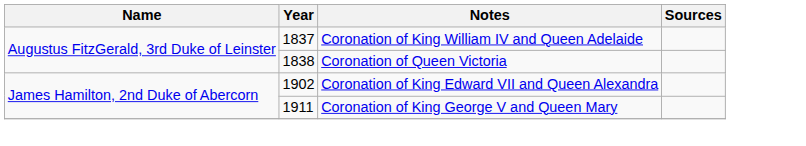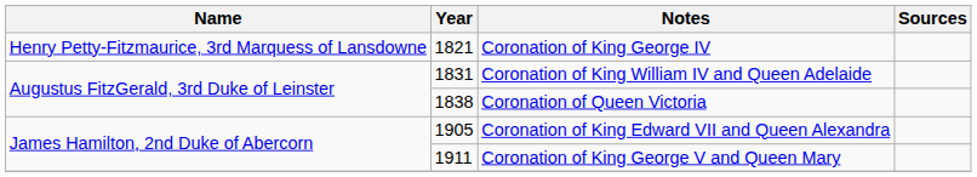 <table class="wikitable">
 <tr>
 <th>Name</th>
 <th>Year</th>
 <th>Notes</th>
 <th>Sources</th>
 </tr>
 <tr>
+<td><a href='#'>Henry Petty-Fitzmaurice, 3rd Marquess of Lansdowne</a></td>
+<td>1821</td>
+<td><a href='#'>Coronation of King George IV</a></td>
+<td></td>
+</tr>
+<tr>
 <td rowspan=2><a href='#'>Augustus FitzGerald, 3rd Duke of Leinster</a></td>
-<td>1837</td>
+<td>1831</td>
 <td><a href='#'>Coronation of King William IV and Queen Adelaide</a></td>
 <td></td>
 </tr>
 <tr>
 <td>1838</td>
 <td><a href='#'>Coronation of Queen Victoria</a></td>
 <td></td>
 </tr>
 <tr>
 <td rowspan=2><a href='#'>James Hamilton, 2nd Duke of Abercorn</a></td>
-<td>1902</td>
+<td>1905</td>
 <td><a href='#'>Coronation of King Edward VII and Queen Alexandra</a></td>
 <td></td>
 </tr>
 <tr>
 <td>1911</td>
 <td><a href='#'>Coronation of King George V and Queen Mary</a></td>
 <td></td>
 </tr>
 <tr>
 </tr>
 </table>
